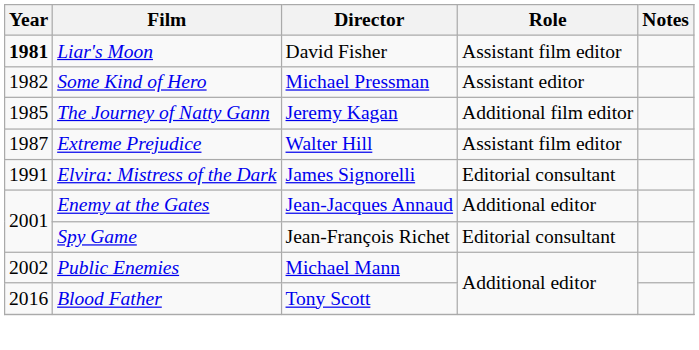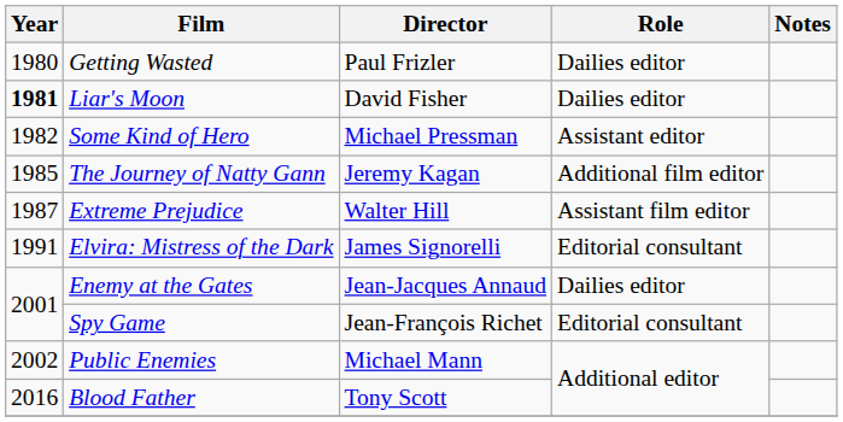 <table class="wikitable">
 <tr>
 <th>Year</th>
 <th>Film</th>
 <th>Director</th>
 <th>Role</th>
 <th>Notes</th>
 </tr>
 <tr>
+<td>1980</td>
+<td><em>Getting Wasted</em></td>
+<td>Paul Frizler</td>
+<td>Dailies editor</td>
+<td></td>
+</tr>
+<tr>
 <td><strong>1981</strong></td>
 <td><em><a href='#'>Liar's Moon</a></em></td>
 <td>David Fisher</td>
-<td>Assistant film editor</td>
+<td>Dailies editor</td>
 <td></td>
 </tr>
 <tr>
 <td>1982</td>
 <td><em><a href='#'>Some Kind of Hero</a></em></td>
 <td><a href='#'>Michael Pressman</a></td>
 <td>Assistant editor</td>
 <td></td>
 </tr>
 <tr>
 <td>1985</td>
 <td><em><a href='#'>The Journey of Natty Gann</a></em></td>
 <td><a href='#'>Jeremy Kagan</a></td>
 <td>Additional film editor</td>
 <td></td>
 </tr>
 <tr>
 <td>1987</td>
 <td><em><a href='#'>Extreme Prejudice</a></em></td>
 <td><a href='#'>Walter Hill</a></td>
 <td>Assistant film editor</td>
 <td></td>
 </tr>
 <tr>
 <td>1991</td>
 <td><em><a href='#'>Elvira: Mistress of the Dark</a></em></td>
 <td><a href='#'>James Signorelli</a></td>
 <td>Editorial consultant</td>
 <td></td>
 </tr>
 <tr>
 <td rowspan=2>2001</td>
 <td><em><a href='#'>Enemy at the Gates</a></em></td>
 <td><a href='#'>Jean-Jacques Annaud</a></td>
-<td>Additional editor</td>
+<td>Dailies editor</td>
 <td></td>
 </tr>
 <tr>
 <td><em><a href='#'>Spy Game</a></em></td>
 <td>Jean-François Richet</td>
 <td>Editorial consultant</td>
 <td></td>
 </tr>
 <tr>
 <td>2002</td>
 <td><em><a href='#'>Public Enemies</a></em></td>
 <td><a href='#'>Michael Mann</a></td>
 <td rowspan=2>Additional editor</td>
 <td></td>
 </tr>
 <tr>
 <td>2016</td>
 <td><em><a href='#'>Blood Father</a></em></td>
 <td><a href='#'>Tony Scott</a></td>
 <td><small></small></td>
 </tr>
 <tr>
 </tr>
 </table>
